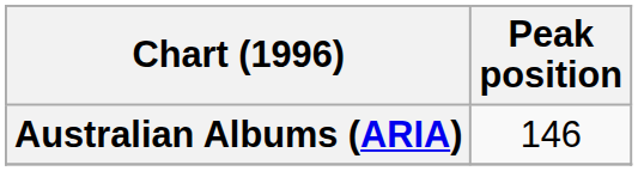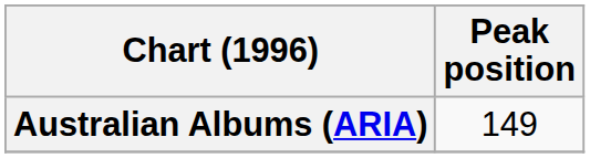 <table class="wikitable sortable plainrowheaders" style="text-align:center">
 <tr>
 <th scope="col">Chart (1996)</th>
 <th scope="col">Peak<br>position</th>
 </tr>
 <tr>
 <th scope="row">Australian Albums (<a href='#'>ARIA</a>)</th>
-<td align="center">146</td>
+<td align="center">149</td>
 </tr>
 <tr>
 </tr>
 <tr>
 </tr>
 </table>
